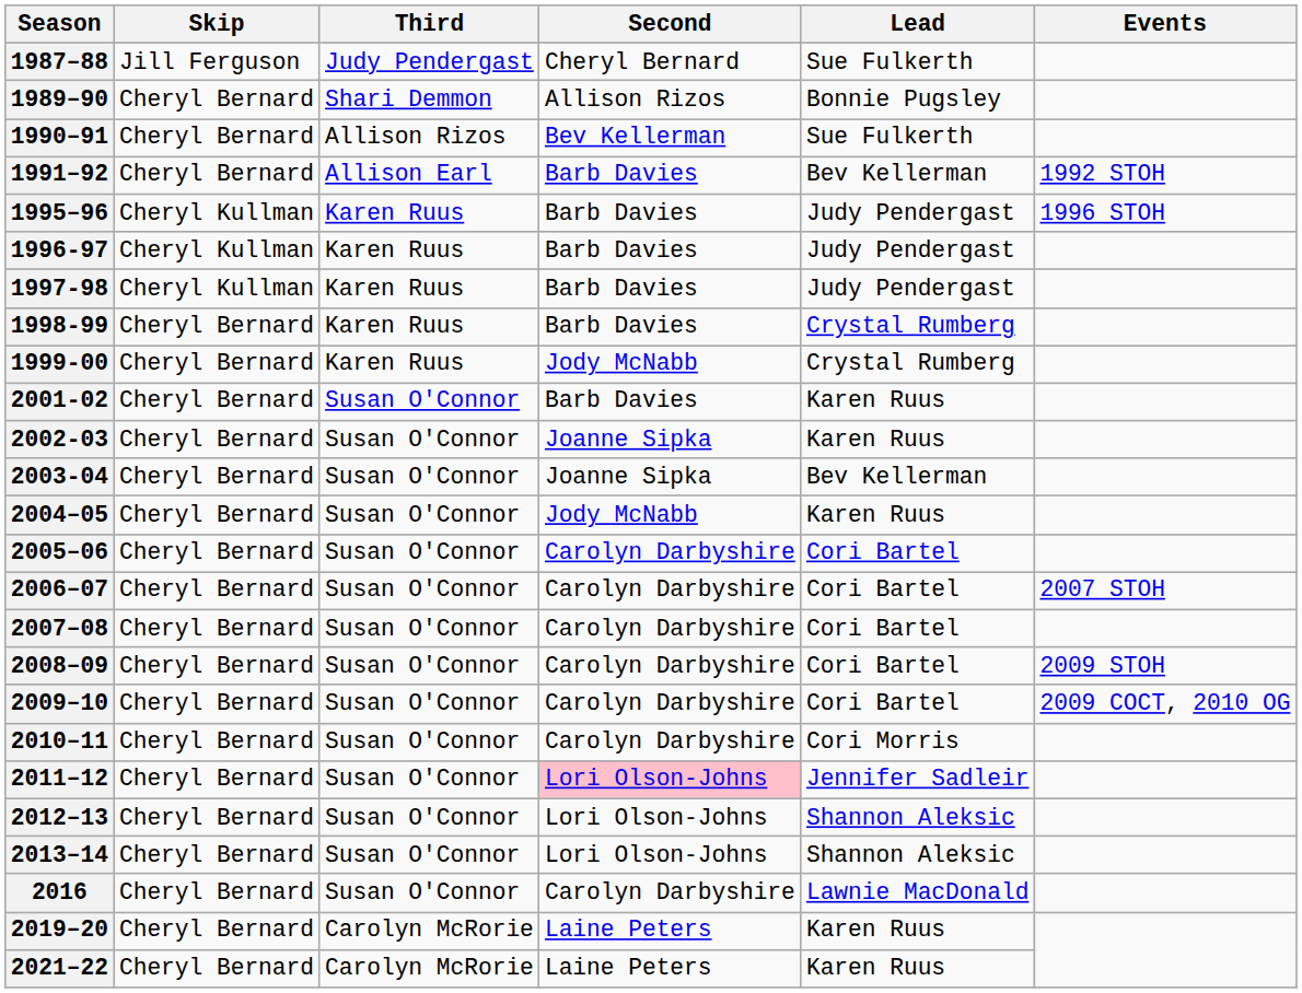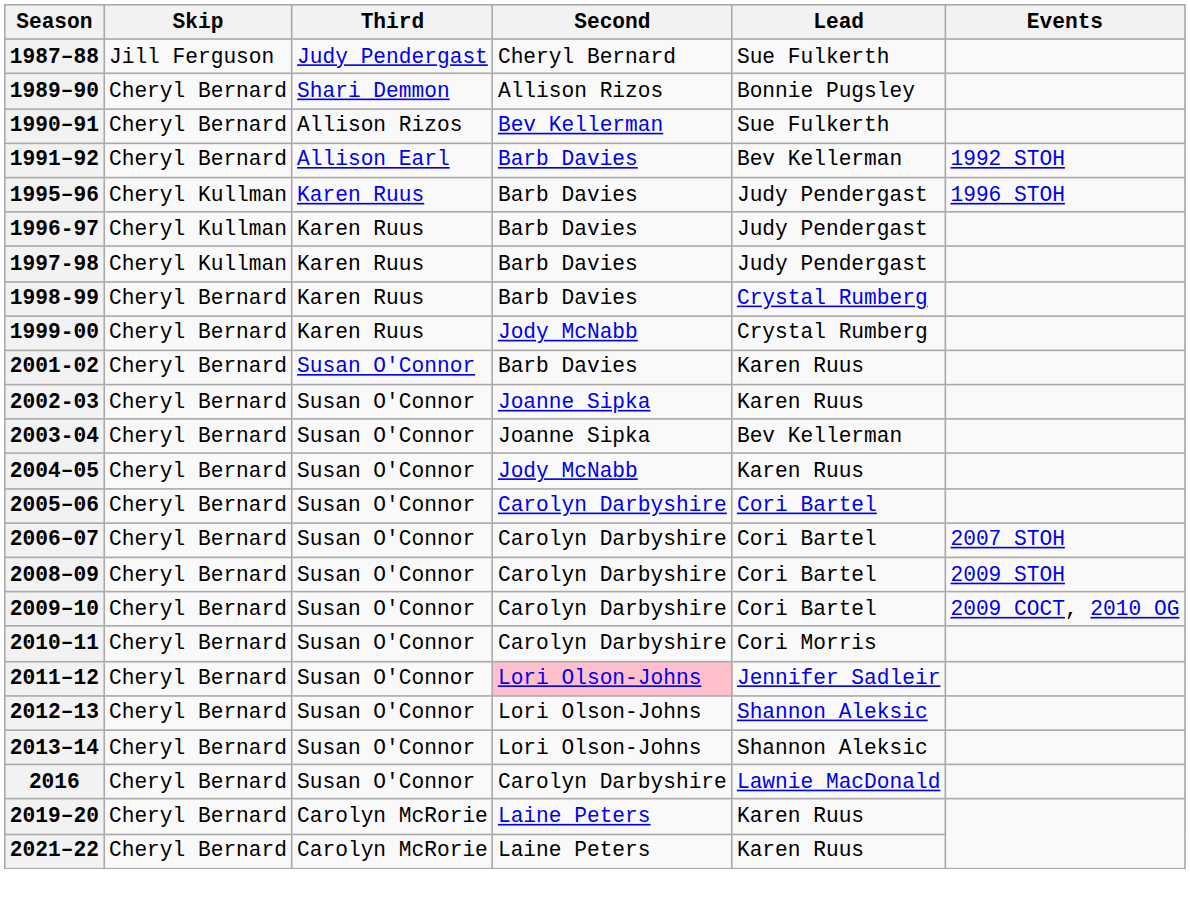 <table class="wikitable">
 <tr>
 <th scope="col">Season</th>
 <th scope="col">Skip</th>
 <th scope="col">Third</th>
 <th scope="col">Second</th>
 <th scope="col">Lead</th>
 <th scope="col">Events</th>
 </tr>
 <tr>
 <th scope="row">1987–88</th>
 <td>Jill Ferguson</td>
 <td><a href='#'>Judy Pendergast</a></td>
 <td>Cheryl Bernard</td>
 <td>Sue Fulkerth</td>
 <td></td>
 </tr>
 <tr>
 <th scope="row">1989–90</th>
 <td>Cheryl Bernard</td>
 <td><a href='#'>Shari Demmon</a></td>
 <td>Allison Rizos</td>
 <td>Bonnie Pugsley</td>
 <td></td>
 </tr>
 <tr>
 <th scope="row">1990–91</th>
 <td>Cheryl Bernard</td>
 <td>Allison Rizos</td>
 <td><a href='#'>Bev Kellerman</a></td>
 <td>Sue Fulkerth</td>
 <td></td>
 </tr>
 <tr>
 <th scope="row">1991–92</th>
 <td>Cheryl Bernard</td>
 <td><a href='#'>Allison Earl</a></td>
 <td><a href='#'>Barb Davies</a></td>
 <td>Bev Kellerman</td>
 <td><a href='#'>1992 STOH</a></td>
 </tr>
 <tr>
 <th scope="row">1995–96</th>
 <td>Cheryl Kullman</td>
 <td><a href='#'>Karen Ruus</a></td>
 <td>Barb Davies</td>
 <td>Judy Pendergast</td>
 <td><a href='#'>1996 STOH</a></td>
 </tr>
 <tr>
 <th scope="row">1996-97</th>
 <td>Cheryl Kullman</td>
 <td>Karen Ruus</td>
 <td>Barb Davies</td>
 <td>Judy Pendergast</td>
 <td></td>
 </tr>
 <tr>
 <th scope="row">1997-98</th>
 <td>Cheryl Kullman</td>
 <td>Karen Ruus</td>
 <td>Barb Davies</td>
 <td>Judy Pendergast</td>
 <td></td>
 </tr>
 <tr>
 <th scope="row">1998-99</th>
 <td>Cheryl Bernard</td>
 <td>Karen Ruus</td>
 <td>Barb Davies</td>
 <td><a href='#'>Crystal Rumberg</a></td>
 <td></td>
 </tr>
 <tr>
 <th scope="row">1999-00</th>
 <td>Cheryl Bernard</td>
 <td>Karen Ruus</td>
 <td><a href='#'>Jody McNabb</a></td>
 <td>Crystal Rumberg</td>
 <td></td>
 </tr>
 <tr>
 <th scope="row">2001-02</th>
 <td>Cheryl Bernard</td>
 <td><a href='#'>Susan O'Connor</a></td>
 <td>Barb Davies</td>
 <td>Karen Ruus</td>
 <td></td>
 </tr>
 <tr>
 <th scope="row">2002-03</th>
 <td>Cheryl Bernard</td>
 <td>Susan O'Connor</td>
 <td><a href='#'>Joanne Sipka</a></td>
 <td>Karen Ruus</td>
 <td></td>
 </tr>
 <tr>
 <th scope="row">2003-04</th>
 <td>Cheryl Bernard</td>
 <td>Susan O'Connor</td>
 <td>Joanne Sipka</td>
 <td>Bev Kellerman</td>
 <td></td>
 </tr>
 <tr>
 <th scope="row">2004–05</th>
 <td>Cheryl Bernard</td>
 <td>Susan O'Connor</td>
 <td><a href='#'>Jody McNabb</a></td>
 <td>Karen Ruus</td>
 <td></td>
 </tr>
 <tr>
 <th scope="row">2005–06</th>
 <td>Cheryl Bernard</td>
 <td>Susan O'Connor</td>
 <td><a href='#'>Carolyn Darbyshire</a></td>
 <td><a href='#'>Cori Bartel</a></td>
 <td></td>
 </tr>
 <tr>
 <th scope="row">2006–07</th>
 <td>Cheryl Bernard</td>
 <td>Susan O'Connor</td>
 <td>Carolyn Darbyshire</td>
 <td>Cori Bartel</td>
 <td><a href='#'>2007 STOH</a></td>
 </tr>
 <tr>
-<th scope="row">2007–08</th>
-<td>Cheryl Bernard</td>
-<td>Susan O'Connor</td>
-<td>Carolyn Darbyshire</td>
-<td>Cori Bartel</td>
-<td></td>
-</tr>
-<tr>
 <th scope="row">2008–09</th>
 <td>Cheryl Bernard</td>
 <td>Susan O'Connor</td>
 <td>Carolyn Darbyshire</td>
 <td>Cori Bartel</td>
 <td><a href='#'>2009 STOH</a></td>
 </tr>
 <tr>
 <th scope="row">2009–10</th>
 <td>Cheryl Bernard</td>
 <td>Susan O'Connor</td>
 <td>Carolyn Darbyshire</td>
 <td>Cori Bartel</td>
 <td><a href='#'>2009 COCT</a>, <a href='#'>2010 OG</a></td>
 </tr>
 <tr>
 <th scope="row">2010–11</th>
 <td>Cheryl Bernard</td>
 <td>Susan O'Connor</td>
 <td>Carolyn Darbyshire</td>
 <td>Cori Morris</td>
 <td></td>
 </tr>
 <tr>
 <th scope="row">2011–12</th>
 <td>Cheryl Bernard</td>
 <td>Susan O'Connor</td>
 <td style="background: pink;"><a href='#'>Lori Olson-Johns</a></td>
 <td><a href='#'>Jennifer Sadleir</a></td>
 <td></td>
 </tr>
 <tr>
 <th scope="row">2012–13</th>
 <td>Cheryl Bernard</td>
 <td>Susan O'Connor</td>
 <td>Lori Olson-Johns</td>
 <td><a href='#'>Shannon Aleksic</a></td>
 <td></td>
 </tr>
 <tr>
 <th scope="row">2013–14</th>
 <td>Cheryl Bernard</td>
 <td>Susan O'Connor</td>
 <td>Lori Olson-Johns</td>
 <td>Shannon Aleksic</td>
 <td></td>
 </tr>
 <tr>
 <th scope="row">2016</th>
 <td>Cheryl Bernard</td>
 <td>Susan O'Connor</td>
 <td>Carolyn Darbyshire</td>
 <td><a href='#'>Lawnie MacDonald</a></td>
 <td></td>
 </tr>
 <tr>
 <th scope="row">2019–20</th>
 <td>Cheryl Bernard</td>
 <td>Carolyn McRorie</td>
 <td><a href='#'>Laine Peters</a></td>
 <td>Karen Ruus</td>
 </tr>
 <tr>
 <th scope="row">2021–22</th>
 <td>Cheryl Bernard</td>
 <td>Carolyn McRorie</td>
 <td>Laine Peters</td>
 <td>Karen Ruus</td>
 </tr>
 </table>
